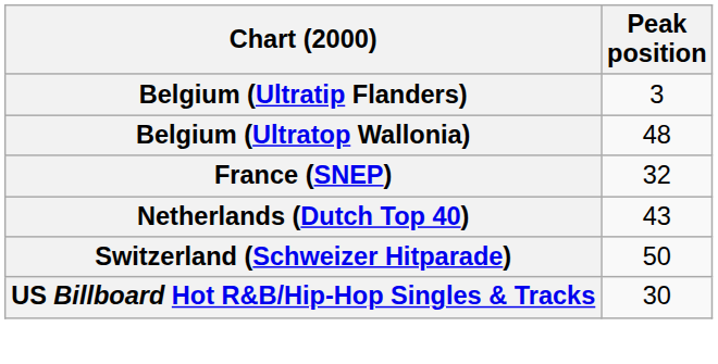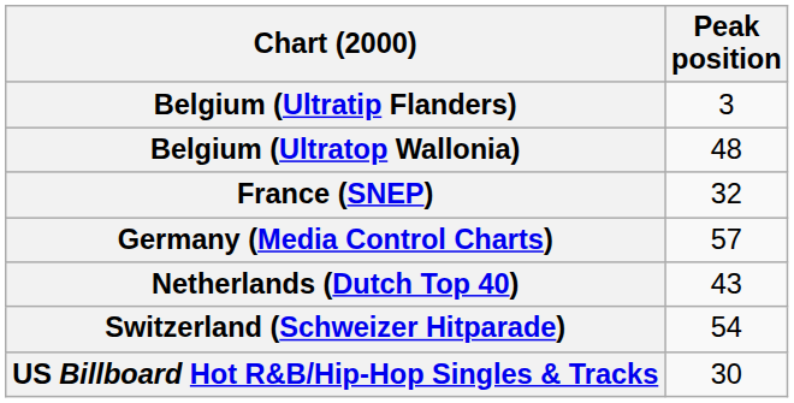 <table class="wikitable sortable plainrowheaders" style="text-align:center;">
 <tr>
 <th>Chart (2000)</th>
 <th>Peak<br>position</th>
 </tr>
 <tr>
 <th scope="row">Belgium (<a href='#'>Ultratip</a> Flanders)</th>
 <td>3</td>
 </tr>
 <tr>
 <th scope="row">Belgium (<a href='#'>Ultratop</a> Wallonia)</th>
 <td>48</td>
 </tr>
 <tr>
 <th scope="row">France (<a href='#'>SNEP</a>)</th>
 <td>32</td>
 </tr>
 <tr>
+<th scope="row">Germany (<a href='#'>Media Control Charts</a>)</th>
+<td>57</td>
+</tr>
+<tr>
 <th scope="row">Netherlands (<a href='#'>Dutch Top 40</a>)</th>
 <td>43</td>
 </tr>
 <tr>
 <th scope="row">Switzerland (<a href='#'>Schweizer Hitparade</a>)</th>
-<td>50</td>
+<td>54</td>
 </tr>
 <tr>
 <th scope="row">US <em>Billboard</em> <a href='#'>Hot R&B/Hip-Hop Singles & Tracks</a></th>
 <td>30</td>
 </tr>
 </table>
